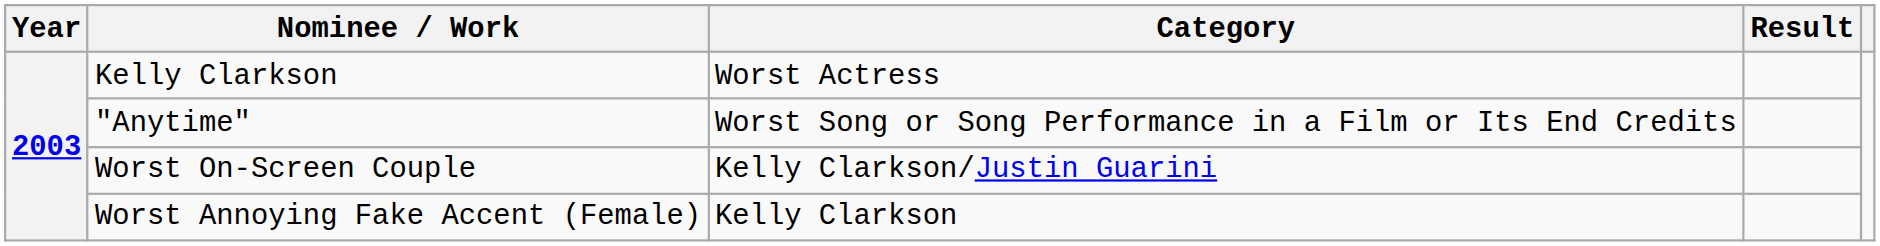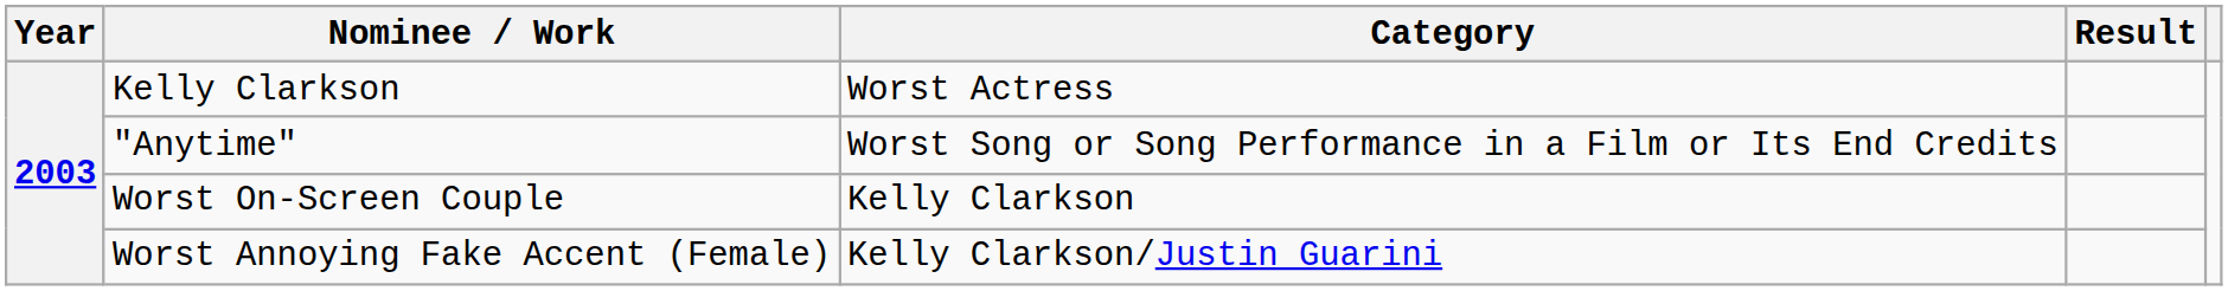 <table class="wikitable plainrowheaders">
 <tr>
 <th>Year</th>
 <th>Nominee / Work</th>
 <th>Category</th>
 <th>Result</th>
 <th></th>
 </tr>
 <tr>
 <th scope="row" rowspan="4"><a href='#'>2003</a></th>
 <td>Kelly Clarkson</td>
 <td>Worst Actress</td>
 <td></td>
 <td align="center" rowspan="4"></td>
 </tr>
 <tr>
 <td>"Anytime"</td>
 <td>Worst Song or Song Performance in a Film or Its End Credits</td>
 <td></td>
 </tr>
 <tr>
 <td>Worst On-Screen Couple</td>
-<td>Kelly Clarkson/<a href='#'>Justin Guarini</a></td>
+<td>Kelly Clarkson</td>
 <td></td>
 </tr>
 <tr>
 <td>Worst Annoying Fake Accent (Female)</td>
-<td>Kelly Clarkson</td>
+<td>Kelly Clarkson/<a href='#'>Justin Guarini</a></td>
 <td></td>
 </tr>
 </table>
